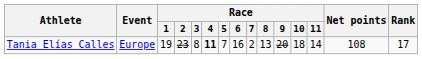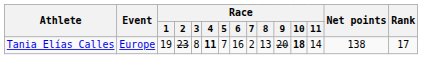 <table class=wikitable style=font-size:90%;text-align:center>
 <tr>
 <th rowspan=2>Athlete</th>
 <th rowspan=2>Event</th>
 <th colspan=11>Race</th>
 <th rowspan=2>Net points</th>
 <th rowspan=2>Rank</th>
 </tr>
 <tr style=font-size:95%>
 <th>1</th>
 <th>2</th>
 <th>3</th>
 <th>4</th>
 <th>5</th>
 <th>6</th>
 <th>7</th>
 <th>8</th>
 <th>9</th>
 <th>10</th>
 <th>11</th>
 </tr>
 <tr>
 <td align=left><a href='#'>Tania Elías Calles</a></td>
 <td align=left><a href='#'>Europe</a></td>
 <td>19</td>
 <td><s>23</s></td>
 <td>8</td>
 <td><strong>11</strong></td>
 <td>7</td>
 <td>16</td>
 <td>2</td>
 <td>13</td>
 <td><s>20</s></td>
-<td>18</td>
+<td><strong>18</strong></td>
 <td>14</td>
-<td>108</td>
+<td>138</td>
 <td>17</td>
 </tr>
 </table>
